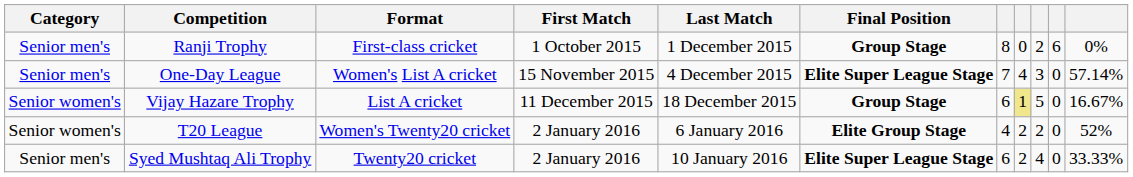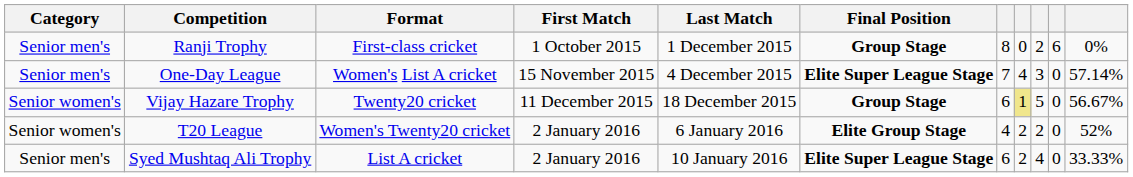 <table class="wikitable sortable" style="text-align: center;">
 <tr>
 <th class="unsortable">Category</th>
 <th>Competition</th>
 <th>Format</th>
 <th>First Match</th>
 <th>Last Match</th>
 <th>Final Position</th>
 <th></th>
 <th></th>
 <th></th>
 <th></th>
 <th></th>
 </tr>
 <tr>
 <td><a href='#'>Senior men's</a></td>
 <td><a href='#'>Ranji Trophy</a></td>
 <td><a href='#'>First-class cricket</a></td>
 <td>1 October 2015</td>
 <td>1 December 2015</td>
 <td><strong>Group Stage</strong></td>
 <td>8</td>
 <td>0</td>
 <td>2</td>
 <td>6</td>
 <td>0%</td>
 </tr>
 <tr>
 <td><a href='#'>Senior men's</a></td>
 <td><a href='#'>One-Day League</a></td>
 <td><a href='#'>Women's</a> <a href='#'>List A cricket</a></td>
 <td>15 November 2015</td>
 <td>4 December 2015</td>
 <td><strong>Elite Super League Stage</strong></td>
 <td>7</td>
 <td>4</td>
 <td>3</td>
 <td>0</td>
 <td>57.14%</td>
 </tr>
 <tr>
 <td><a href='#'>Senior women's</a></td>
 <td><a href='#'>Vijay Hazare Trophy</a></td>
-<td><a href='#'>List A cricket</a></td>
+<td><a href='#'>Twenty20 cricket</a></td>
 <td>11 December 2015</td>
 <td>18 December 2015</td>
 <td><strong>Group Stage</strong></td>
 <td>6</td>
 <td style="background: khaki;">1</td>
 <td>5</td>
 <td>0</td>
-<td>16.67%</td>
+<td>56.67%</td>
 </tr>
 <tr>
 <td>Senior women's</td>
 <td><a href='#'>T20 League</a></td>
 <td><a href='#'>Women's Twenty20 cricket</a></td>
 <td>2 January 2016</td>
 <td>6 January 2016</td>
 <td><strong>Elite Group Stage</strong></td>
 <td>4</td>
 <td>2</td>
 <td>2</td>
 <td>0</td>
 <td>52%</td>
 </tr>
 <tr>
 <td>Senior men's</td>
 <td><a href='#'>Syed Mushtaq Ali Trophy</a></td>
-<td><a href='#'>Twenty20 cricket</a></td>
+<td><a href='#'>List A cricket</a></td>
 <td>2 January 2016</td>
 <td>10 January 2016</td>
 <td><strong>Elite Super League Stage</strong></td>
 <td>6</td>
 <td>2</td>
 <td>4</td>
 <td>0</td>
 <td>33.33%</td>
 </tr>
 </table>
